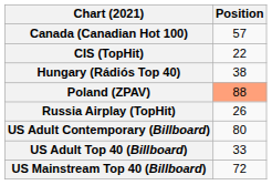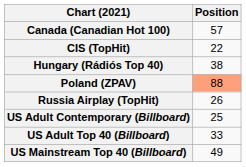 <table class="wikitable sortable plainrowheaders" style="text-align:center">
 <tr>
 <th scope="col">Chart (2021)</th>
 <th scope="col">Position</th>
 </tr>
 <tr>
 <th scope="row">Canada (Canadian Hot 100)</th>
 <td>57</td>
 </tr>
 <tr>
 <th scope="row">CIS (TopHit)</th>
 <td>22</td>
 </tr>
 <tr>
 <th scope="row">Hungary (Rádiós Top 40)</th>
 <td>38</td>
 </tr>
 <tr>
 <th scope="row">Poland (ZPAV)</th>
 <td style="background: lightsalmon;">88</td>
 </tr>
 <tr>
 <th scope="row">Russia Airplay (TopHit)</th>
 <td>26</td>
 </tr>
 <tr>
 <th scope="row">US Adult Contemporary (<em>Billboard</em>)</th>
-<td>80</td>
+<td>25</td>
 </tr>
 <tr>
 <th scope="row">US Adult Top 40 (<em>Billboard</em>)</th>
 <td>33</td>
 </tr>
 <tr>
 <th scope="row">US Mainstream Top 40 (<em>Billboard</em>)</th>
-<td>72</td>
+<td>49</td>
 </tr>
 </table>
